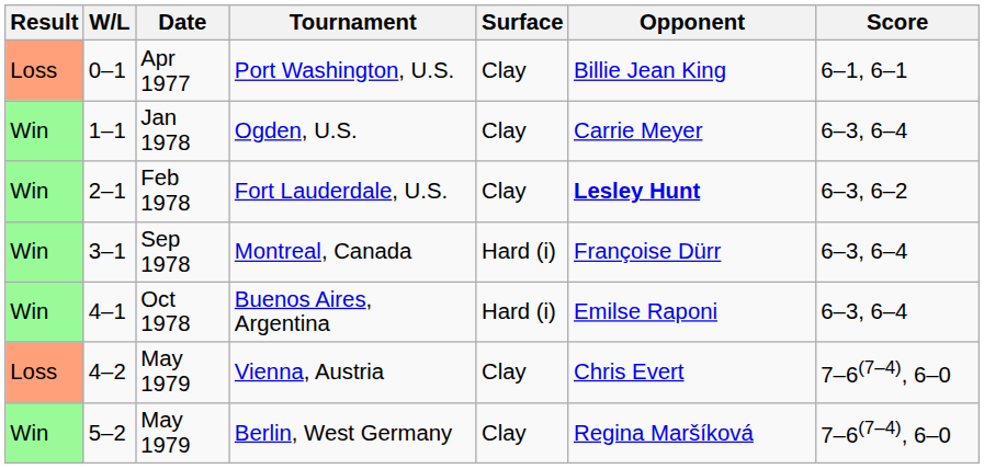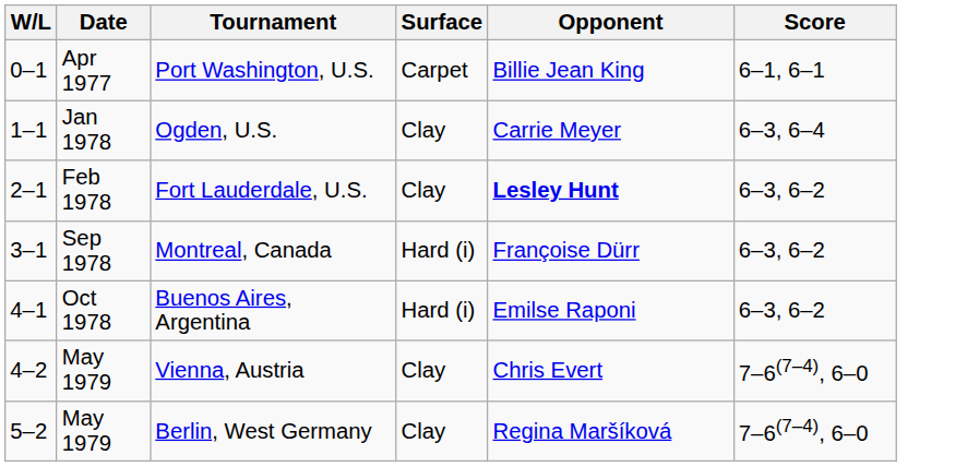 <table class="sortable wikitable">
 <tr>
-<th style="width:40px">Result</th>
 <th style="width:30px" class="unsortable">W/L</th>
 <th style="width:60px">Date</th>
 <th style="width:170px">Tournament</th>
 <th style="width:50px">Surface</th>
 <th style="width:170px">Opponent</th>
 <th style="width:110px" class="unsortable">Score</th>
 </tr>
 <tr>
-<td style="background:#ffa07a;">Loss</td>
 <td>0–1</td>
 <td>Apr 1977</td>
 <td><a href='#'>Port Washington</a>, U.S.</td>
-<td>Clay</td>
+<td>Carpet</td>
 <td> <a href='#'>Billie Jean King</a></td>
 <td>6–1, 6–1</td>
 </tr>
 <tr>
-<td style="background:#98fb98;">Win</td>
 <td>1–1</td>
 <td>Jan 1978</td>
 <td><a href='#'>Ogden</a>, U.S.</td>
 <td>Clay</td>
 <td> <a href='#'>Carrie Meyer</a></td>
 <td>6–3, 6–4</td>
 </tr>
 <tr>
-<td style="background:#98fb98;">Win</td>
 <td>2–1</td>
 <td>Feb 1978</td>
 <td><a href='#'>Fort Lauderdale</a>, U.S.</td>
 <td>Clay</td>
 <td><strong> <a href='#'>Lesley Hunt</a></strong></td>
 <td>6–3, 6–2</td>
 </tr>
 <tr>
-<td style="background:#98fb98;">Win</td>
 <td>3–1</td>
 <td>Sep 1978</td>
 <td><a href='#'>Montreal</a>, Canada</td>
 <td>Hard (i)</td>
 <td> <a href='#'>Françoise Dürr</a></td>
-<td>6–3, 6–4</td>
+<td>6–3, 6–2</td>
 </tr>
 <tr>
-<td style="background:#98fb98;">Win</td>
 <td>4–1</td>
 <td>Oct 1978</td>
 <td><a href='#'>Buenos Aires</a>, Argentina</td>
 <td>Hard (i)</td>
 <td> <a href='#'>Emilse Raponi</a></td>
-<td>6–3, 6–4</td>
+<td>6–3, 6–2</td>
 </tr>
 <tr>
-<td style="background:#ffa07a;">Loss</td>
 <td>4–2</td>
 <td>May 1979</td>
 <td><a href='#'>Vienna</a>, Austria</td>
 <td>Clay</td>
 <td> <a href='#'>Chris Evert</a></td>
 <td>7–6<sup>(7–4)</sup>, 6–0</td>
 </tr>
 <tr>
-<td style="background:#98fb98;">Win</td>
 <td>5–2</td>
 <td>May 1979</td>
 <td><a href='#'>Berlin</a>, West Germany</td>
 <td>Clay</td>
 <td> <a href='#'>Regina Maršíková</a></td>
 <td>7–6<sup>(7–4)</sup>, 6–0</td>
 </tr>
 </table>
